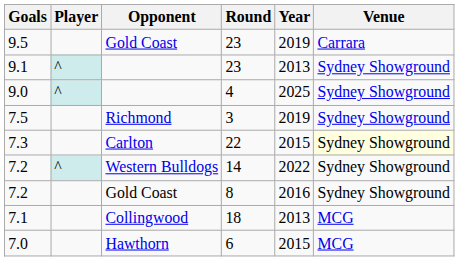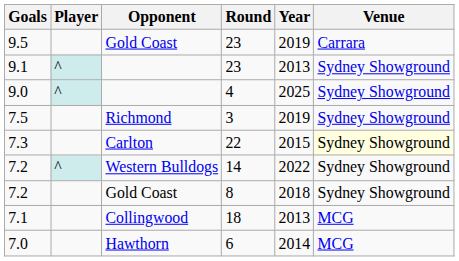 <table class="wikitable sortable">
 <tr>
 <th><strong>Goals</strong></th>
 <th><strong>Player</strong></th>
 <th><strong>Opponent</strong></th>
 <th><strong>Round</strong></th>
 <th>Year</th>
 <th>Venue</th>
 </tr>
 <tr>
 <td>9.5</td>
 <td></td>
 <td><a href='#'>Gold Coast</a></td>
 <td>23</td>
 <td>2019</td>
 <td><a href='#'>Carrara</a></td>
 </tr>
 <tr>
 <td>9.1</td>
 <td style="text-align:left; background:#cfecec;">^</td>
 <td></td>
 <td>23</td>
 <td>2013</td>
 <td><a href='#'>Sydney Showground</a></td>
 </tr>
 <tr>
 <td>9.0</td>
 <td style="text-align:left; background:#cfecec;">^</td>
 <td></td>
 <td>4</td>
 <td>2025</td>
 <td><a href='#'>Sydney Showground</a></td>
 </tr>
 <tr>
 <td>7.5</td>
 <td></td>
 <td><a href='#'>Richmond</a></td>
 <td>3</td>
 <td>2019</td>
 <td><a href='#'>Sydney Showground</a></td>
 </tr>
 <tr>
 <td>7.3</td>
 <td></td>
 <td><a href='#'>Carlton</a></td>
 <td>22</td>
 <td>2015</td>
 <td style="background: lightyellow;">Sydney Showground</td>
 </tr>
 <tr>
 <td>7.2</td>
 <td style="text-align:left; background:#cfecec;">^</td>
 <td><a href='#'>Western Bulldogs</a></td>
 <td>14</td>
 <td>2022</td>
 <td>Sydney Showground</td>
 </tr>
 <tr>
 <td>7.2</td>
 <td></td>
 <td>Gold Coast</td>
 <td>8</td>
-<td>2016</td>
+<td>2018</td>
 <td>Sydney Showground</td>
 </tr>
 <tr>
 <td>7.1</td>
 <td></td>
 <td><a href='#'>Collingwood</a></td>
 <td>18</td>
 <td>2013</td>
 <td><a href='#'>MCG</a></td>
 </tr>
 <tr>
 <td>7.0</td>
 <td></td>
 <td><a href='#'>Hawthorn</a></td>
 <td>6</td>
-<td>2015</td>
+<td>2014</td>
 <td><a href='#'>MCG</a></td>
 </tr>
 </table>
